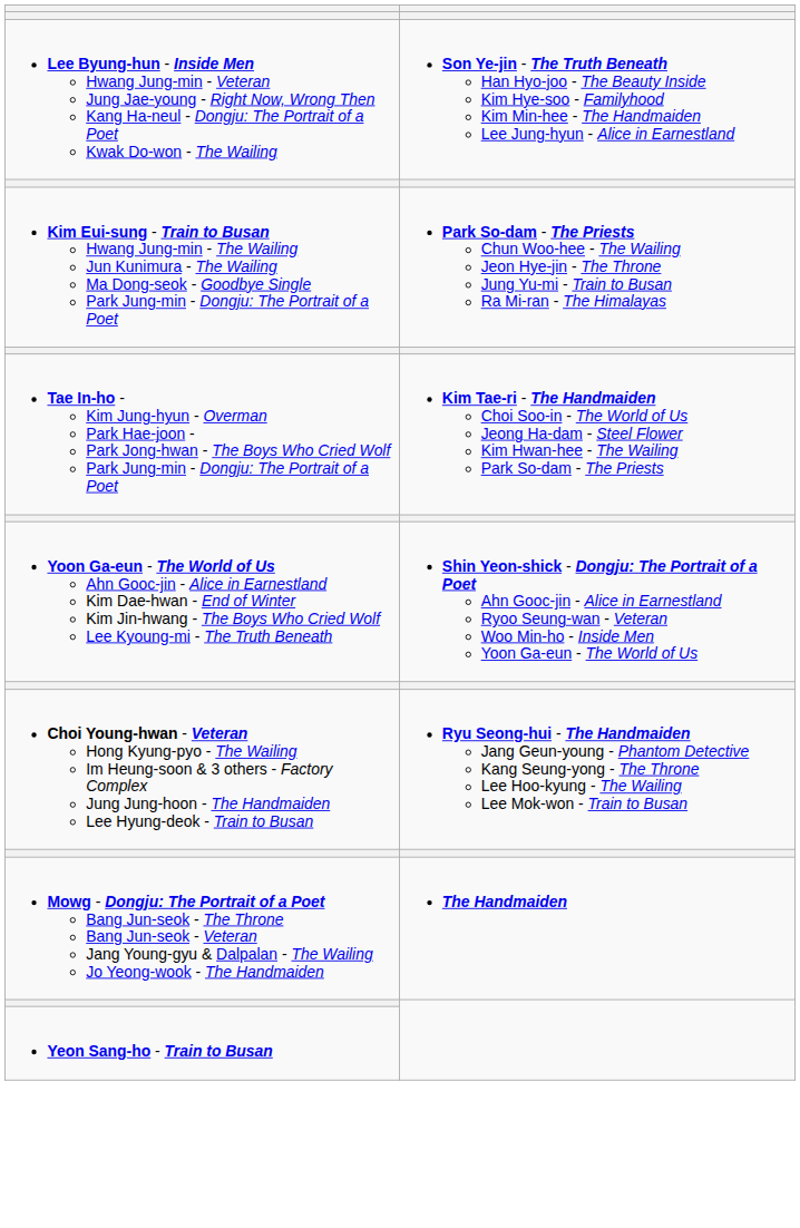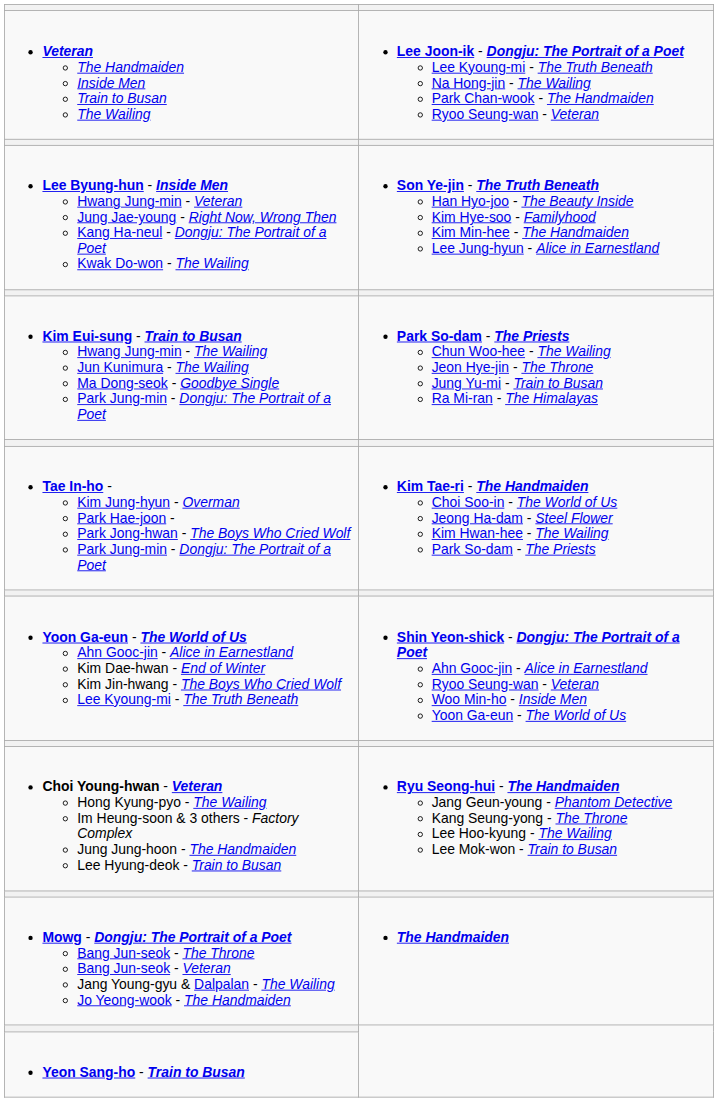 <table class="wikitable">
 <tr>
 <th style="width:400px;"></th>
 <th style="width:400px;"></th>
+</tr>
+<tr>
+<td valign="top"><br><ul><li><strong><em><a href='#'>Veteran</a></em></strong><ul><li><em><a href='#'>The Handmaiden</a></em></li><li><em><a href='#'>Inside Men</a></em></li><li><em><a href='#'>Train to Busan</a></em></li><li><em><a href='#'>The Wailing</a></em></li></ul></li></ul></td>
+<td valign="top"><br><ul><li><strong><a href='#'>Lee Joon-ik</a></strong> - <strong><em><a href='#'>Dongju: The Portrait of a Poet</a></em></strong><ul><li><a href='#'>Lee Kyoung-mi</a> - <em><a href='#'>The Truth Beneath</a></em></li><li><a href='#'>Na Hong-jin</a> - <em><a href='#'>The Wailing</a></em></li><li><a href='#'>Park Chan-wook</a> - <em><a href='#'>The Handmaiden</a></em></li><li><a href='#'>Ryoo Seung-wan</a> - <em><a href='#'>Veteran</a></em></li></ul></li></ul></td>
 </tr>
 <tr>
 <th></th>
 <th></th>
 </tr>
 <tr>
 <td valign="top"><br><ul><li><strong><a href='#'>Lee Byung-hun</a></strong> - <strong><em><a href='#'>Inside Men</a></em></strong><ul><li><a href='#'>Hwang Jung-min</a> - <em><a href='#'>Veteran</a></em></li><li><a href='#'>Jung Jae-young</a> - <em><a href='#'>Right Now, Wrong Then</a></em></li><li><a href='#'>Kang Ha-neul</a> - <em><a href='#'>Dongju: The Portrait of a Poet</a></em></li><li><a href='#'>Kwak Do-won</a> - <em><a href='#'>The Wailing</a></em></li></ul></li></ul></td>
 <td valign="top"><br><ul><li><strong><a href='#'>Son Ye-jin</a></strong> - <strong><em><a href='#'>The Truth Beneath</a></em></strong><ul><li><a href='#'>Han Hyo-joo</a> - <em><a href='#'>The Beauty Inside</a></em></li><li><a href='#'>Kim Hye-soo</a> - <em><a href='#'>Familyhood</a></em></li><li><a href='#'>Kim Min-hee</a> - <em><a href='#'>The Handmaiden</a></em></li><li><a href='#'>Lee Jung-hyun</a> - <em><a href='#'>Alice in Earnestland</a></em></li></ul></li></ul></td>
 </tr>
 <tr>
 <th></th>
 <th></th>
 </tr>
 <tr>
 <td valign="top"><br><ul><li><strong><a href='#'>Kim Eui-sung</a></strong> - <strong><em><a href='#'>Train to Busan</a></em></strong><ul><li><a href='#'>Hwang Jung-min</a> - <em><a href='#'>The Wailing</a></em></li><li><a href='#'>Jun Kunimura</a> - <em><a href='#'>The Wailing</a></em></li><li><a href='#'>Ma Dong-seok</a> - <em><a href='#'>Goodbye Single</a></em></li><li><a href='#'>Park Jung-min</a> - <em><a href='#'>Dongju: The Portrait of a Poet</a></em></li></ul></li></ul></td>
 <td valign="top"><br><ul><li><strong><a href='#'>Park So-dam</a></strong> - <strong><em><a href='#'>The Priests</a></em></strong><ul><li><a href='#'>Chun Woo-hee</a> - <em><a href='#'>The Wailing</a></em></li><li><a href='#'>Jeon Hye-jin</a> - <em><a href='#'>The Throne</a></em></li><li><a href='#'>Jung Yu-mi</a> - <em><a href='#'>Train to Busan</a></em></li><li><a href='#'>Ra Mi-ran</a> - <em><a href='#'>The Himalayas</a></em></li></ul></li></ul></td>
 </tr>
 <tr>
 <th></th>
 <th></th>
 </tr>
 <tr>
 <td valign="top"><br><ul><li><strong><a href='#'>Tae In-ho</a></strong> - <strong><em></em></strong><ul><li><a href='#'>Kim Jung-hyun</a> - <em><a href='#'>Overman</a></em></li><li><a href='#'>Park Hae-joon</a> - <em></em></li><li><a href='#'>Park Jong-hwan</a> - <em><a href='#'>The Boys Who Cried Wolf</a></em></li><li><a href='#'>Park Jung-min</a> - <em><a href='#'>Dongju: The Portrait of a Poet</a></em></li></ul></li></ul></td>
 <td valign="top"><br><ul><li><strong><a href='#'>Kim Tae-ri</a></strong> - <strong><em><a href='#'>The Handmaiden</a></em></strong><ul><li><a href='#'>Choi Soo-in</a> - <em><a href='#'>The World of Us</a></em></li><li><a href='#'>Jeong Ha-dam</a> - <em><a href='#'>Steel Flower</a></em></li><li><a href='#'>Kim Hwan-hee</a> - <em><a href='#'>The Wailing</a></em></li><li><a href='#'>Park So-dam</a> - <em><a href='#'>The Priests</a></em></li></ul></li></ul></td>
 </tr>
 <tr>
 <th></th>
 <th></th>
 </tr>
 <tr>
 <td valign="top"><br><ul><li><strong><a href='#'>Yoon Ga-eun</a></strong> - <strong><em><a href='#'>The World of Us</a></em></strong><ul><li><a href='#'>Ahn Gooc-jin</a> - <em><a href='#'>Alice in Earnestland</a></em></li><li>Kim Dae-hwan - <em><a href='#'>End of Winter</a></em></li><li>Kim Jin-hwang - <em><a href='#'>The Boys Who Cried Wolf</a></em></li><li><a href='#'>Lee Kyoung-mi</a> - <em><a href='#'>The Truth Beneath</a></em></li></ul></li></ul></td>
 <td valign="top"><br><ul><li><strong><a href='#'>Shin Yeon-shick</a></strong> - <strong><em><a href='#'>Dongju: The Portrait of a Poet</a></em></strong><ul><li><a href='#'>Ahn Gooc-jin</a> - <em><a href='#'>Alice in Earnestland</a></em></li><li><a href='#'>Ryoo Seung-wan</a> - <em><a href='#'>Veteran</a></em></li><li><a href='#'>Woo Min-ho</a> - <em><a href='#'>Inside Men</a></em></li><li><a href='#'>Yoon Ga-eun</a> - <em><a href='#'>The World of Us</a></em></li></ul></li></ul></td>
 </tr>
 <tr>
 <th></th>
 <th></th>
 </tr>
 <tr>
 <td valign="top"><br><ul><li><strong>Choi Young-hwan</strong> - <strong><em><a href='#'>Veteran</a></em></strong><ul><li>Hong Kyung-pyo - <em><a href='#'>The Wailing</a></em></li><li>Im Heung-soon & 3 others - <em>Factory Complex</em></li><li>Jung Jung-hoon - <em><a href='#'>The Handmaiden</a></em></li><li>Lee Hyung-deok - <em><a href='#'>Train to Busan</a></em></li></ul></li></ul></td>
 <td valign="top"><br><ul><li><strong><a href='#'>Ryu Seong-hui</a></strong> - <strong><em><a href='#'>The Handmaiden</a></em></strong><ul><li>Jang Geun-young - <em><a href='#'>Phantom Detective</a></em></li><li>Kang Seung-yong - <em><a href='#'>The Throne</a></em></li><li>Lee Hoo-kyung - <em><a href='#'>The Wailing</a></em></li><li>Lee Mok-won - <em><a href='#'>Train to Busan</a></em></li></ul></li></ul></td>
 </tr>
 <tr>
 <th></th>
 <th></th>
 </tr>
 <tr>
 <td valign="top"><br><ul><li><strong><a href='#'>Mowg</a></strong> - <strong><em><a href='#'>Dongju: The Portrait of a Poet</a></em></strong><ul><li><a href='#'>Bang Jun-seok</a> - <em><a href='#'>The Throne</a></em></li><li><a href='#'>Bang Jun-seok</a> - <em><a href='#'>Veteran</a></em></li><li>Jang Young-gyu & <a href='#'>Dalpalan</a> - <em><a href='#'>The Wailing</a></em></li><li><a href='#'>Jo Yeong-wook</a> - <em><a href='#'>The Handmaiden</a></em></li></ul></li></ul></td>
 <td valign="top"><br><ul><li><strong><em><a href='#'>The Handmaiden</a></em></strong></li></ul></td>
 </tr>
 <tr>
 <th></th>
 </tr>
 <tr>
 <td valign="top"><br><ul><li><strong><a href='#'>Yeon Sang-ho</a></strong> - <strong><em><a href='#'>Train to Busan</a></em></strong></li></ul></td>
 </tr>
 </table>
